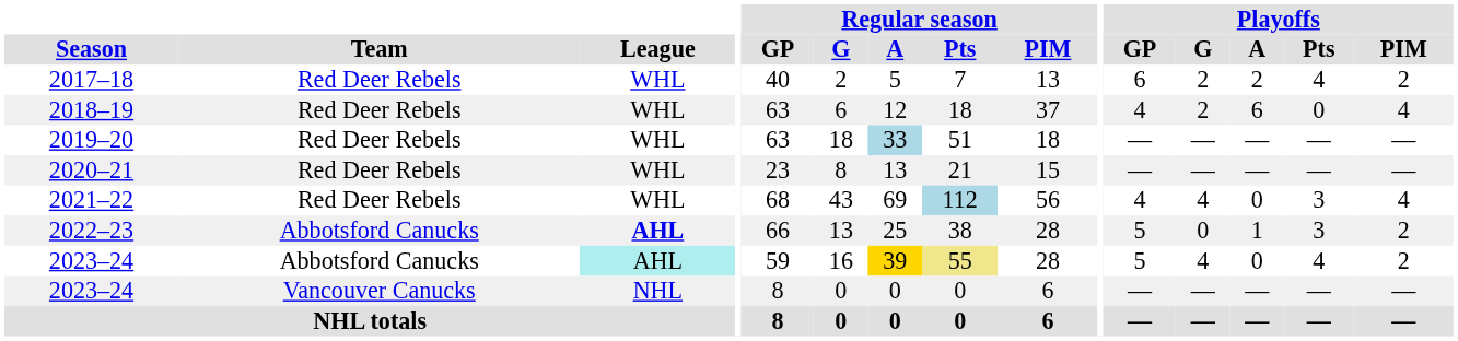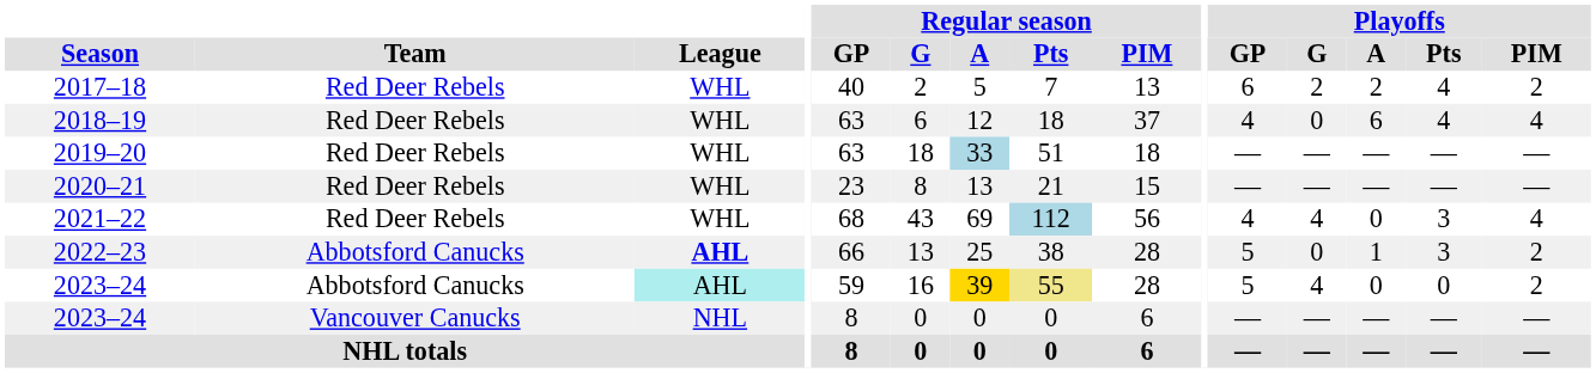 <table border="0" cellpadding="1" cellspacing="0" style="text-align:center; width:60em;">
 <tr bgcolor="#e0e0e0">
 <th colspan="3" bgcolor="#ffffff"></th>
 <th rowspan="100" bgcolor="#ffffff"></th>
 <th colspan="5"><a href='#'>Regular season</a></th>
 <th rowspan="100" bgcolor="#ffffff"></th>
 <th colspan="5"><a href='#'>Playoffs</a></th>
 </tr>
 <tr bgcolor="#e0e0e0">
 <th><a href='#'>Season</a></th>
 <th>Team</th>
 <th>League</th>
 <th>GP</th>
 <th><a href='#'>G</a></th>
 <th><a href='#'>A</a></th>
 <th><a href='#'>Pts</a></th>
 <th><a href='#'>PIM</a></th>
 <th>GP</th>
 <th>G</th>
 <th>A</th>
 <th>Pts</th>
 <th>PIM</th>
 </tr>
 <tr>
 <td><a href='#'>2017–18</a></td>
 <td><a href='#'>Red Deer Rebels</a></td>
 <td><a href='#'>WHL</a></td>
 <td>40</td>
 <td>2</td>
 <td>5</td>
 <td>7</td>
 <td>13</td>
 <td>6</td>
 <td>2</td>
 <td>2</td>
 <td>4</td>
 <td>2</td>
 </tr>
 <tr bgcolor="#f0f0f0">
 <td><a href='#'>2018–19</a></td>
 <td>Red Deer Rebels</td>
 <td>WHL</td>
 <td>63</td>
 <td>6</td>
 <td>12</td>
 <td>18</td>
 <td>37</td>
 <td>4</td>
-<td>2</td>
+<td>0</td>
 <td>6</td>
-<td>0</td>
+<td>4</td>
 <td>4</td>
 </tr>
 <tr>
 <td><a href='#'>2019–20</a></td>
 <td>Red Deer Rebels</td>
 <td>WHL</td>
 <td>63</td>
 <td>18</td>
 <td style="background: lightblue;">33</td>
 <td>51</td>
 <td>18</td>
 <td>—</td>
 <td>—</td>
 <td>—</td>
 <td>—</td>
 <td>—</td>
 </tr>
 <tr bgcolor="#f0f0f0">
 <td><a href='#'>2020–21</a></td>
 <td>Red Deer Rebels</td>
 <td>WHL</td>
 <td>23</td>
 <td>8</td>
 <td>13</td>
 <td>21</td>
 <td>15</td>
 <td>—</td>
 <td>—</td>
 <td>—</td>
 <td>—</td>
 <td>—</td>
 </tr>
 <tr>
 <td><a href='#'>2021–22</a></td>
 <td>Red Deer Rebels</td>
 <td>WHL</td>
 <td>68</td>
 <td>43</td>
 <td>69</td>
 <td style="background: lightblue;">112</td>
 <td>56</td>
 <td>4</td>
 <td>4</td>
 <td>0</td>
 <td>3</td>
 <td>4</td>
 </tr>
 <tr bgcolor="#f0f0f0">
 <td><a href='#'>2022–23</a></td>
 <td><a href='#'>Abbotsford Canucks</a></td>
 <td><strong><a href='#'>AHL</a></strong></td>
 <td>66</td>
 <td>13</td>
 <td>25</td>
 <td>38</td>
 <td>28</td>
 <td>5</td>
 <td>0</td>
 <td>1</td>
 <td>3</td>
 <td>2</td>
 </tr>
 <tr>
 <td><a href='#'>2023–24</a></td>
 <td>Abbotsford Canucks</td>
 <td style="background: paleturquoise;">AHL</td>
 <td>59</td>
 <td>16</td>
 <td style="background: gold;">39</td>
 <td style="background: khaki;">55</td>
 <td>28</td>
 <td>5</td>
 <td>4</td>
 <td>0</td>
-<td>4</td>
+<td>0</td>
 <td>2</td>
 </tr>
 <tr bgcolor="#f0f0f0">
 <td><a href='#'>2023–24</a></td>
 <td><a href='#'>Vancouver Canucks</a></td>
 <td><a href='#'>NHL</a></td>
 <td>8</td>
 <td>0</td>
 <td>0</td>
 <td>0</td>
 <td>6</td>
 <td>—</td>
 <td>—</td>
 <td>—</td>
 <td>—</td>
 <td>—</td>
 </tr>
 <tr bgcolor="#e0e0e0">
 <th colspan="3">NHL totals</th>
 <th>8</th>
 <th>0</th>
 <th>0</th>
 <th>0</th>
 <th>6</th>
 <th>—</th>
 <th>—</th>
 <th>—</th>
 <th>—</th>
 <th>—</th>
 </tr>
 </table>
